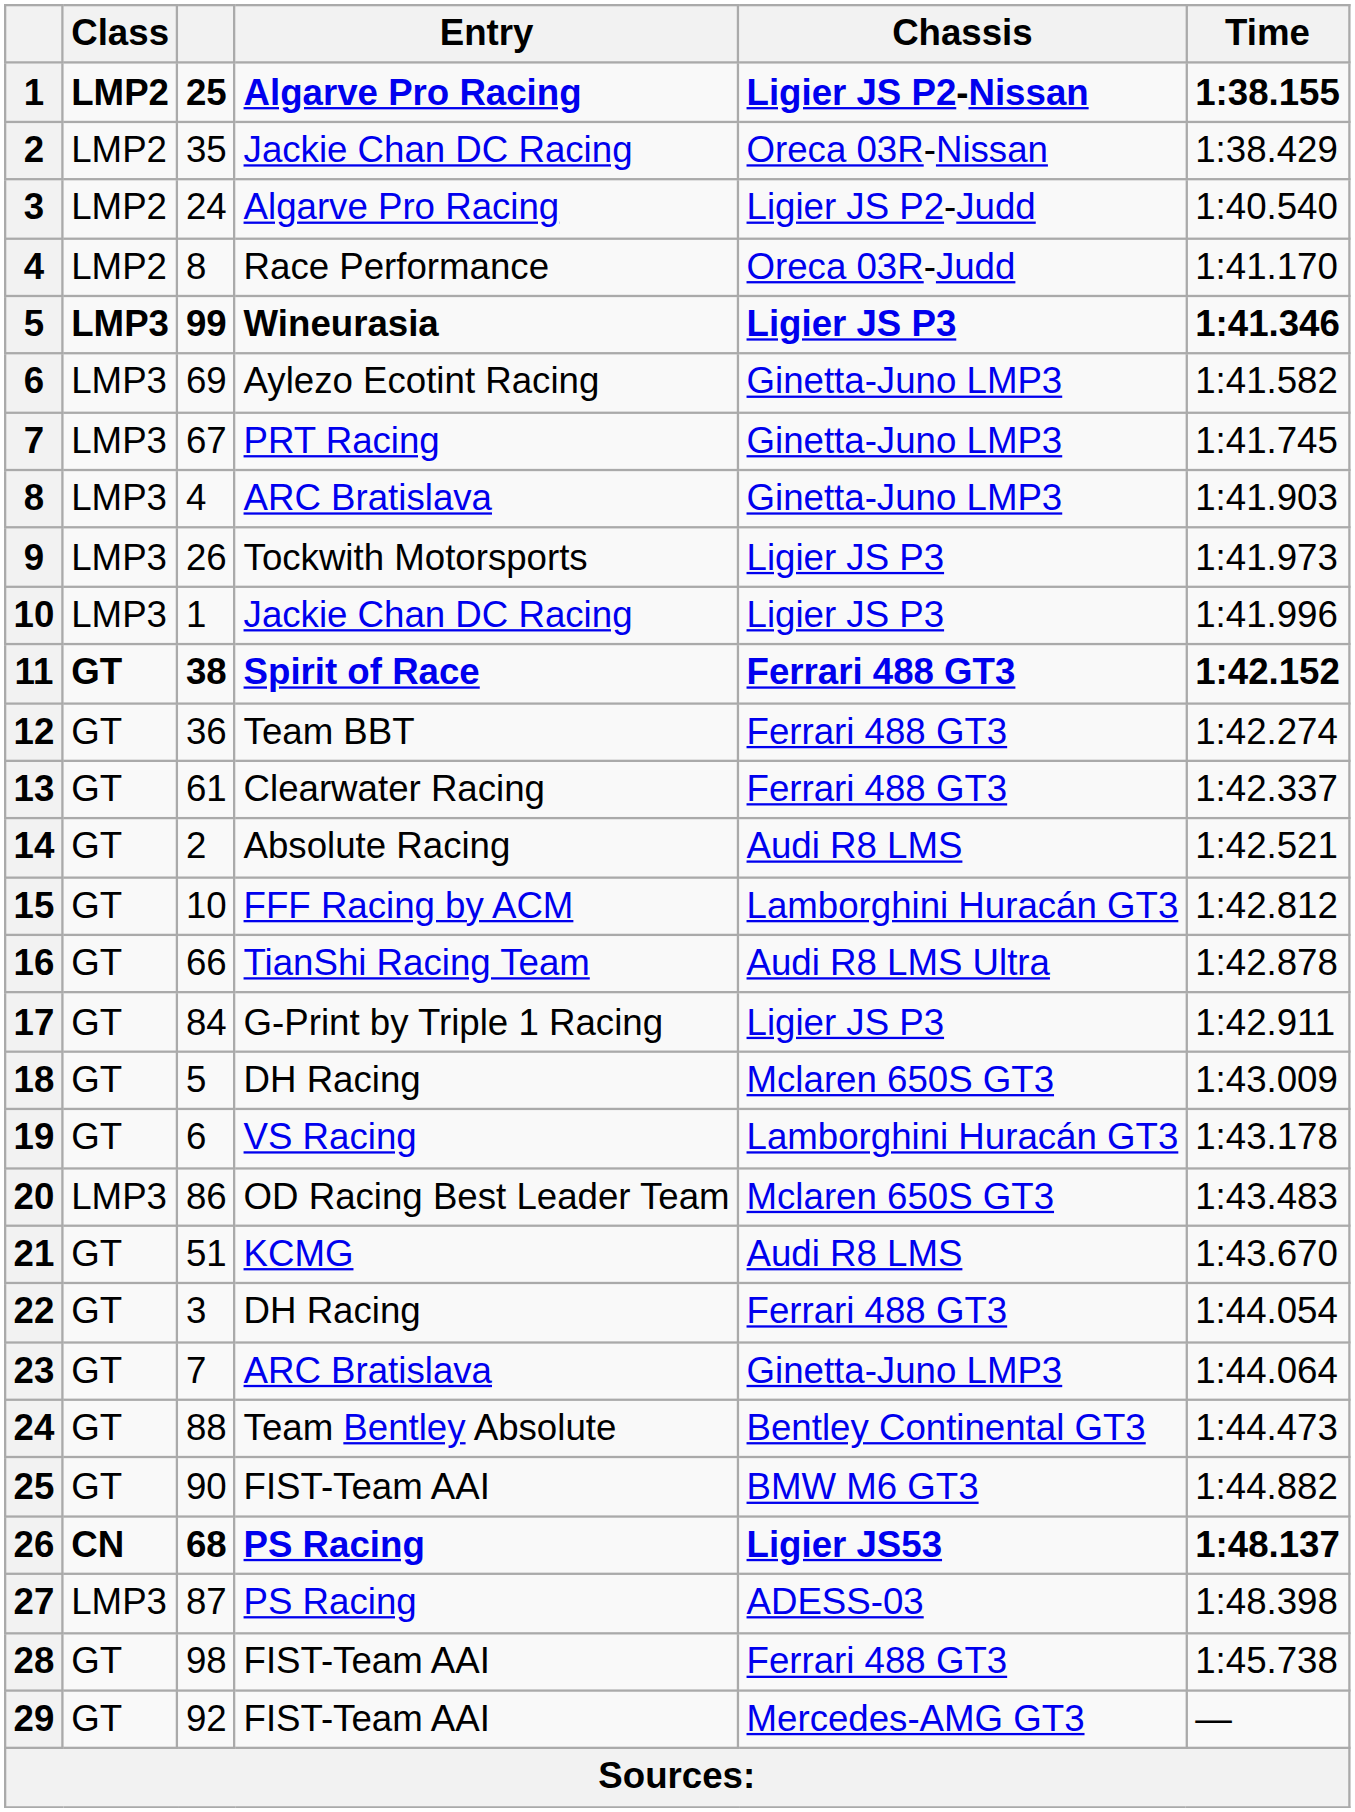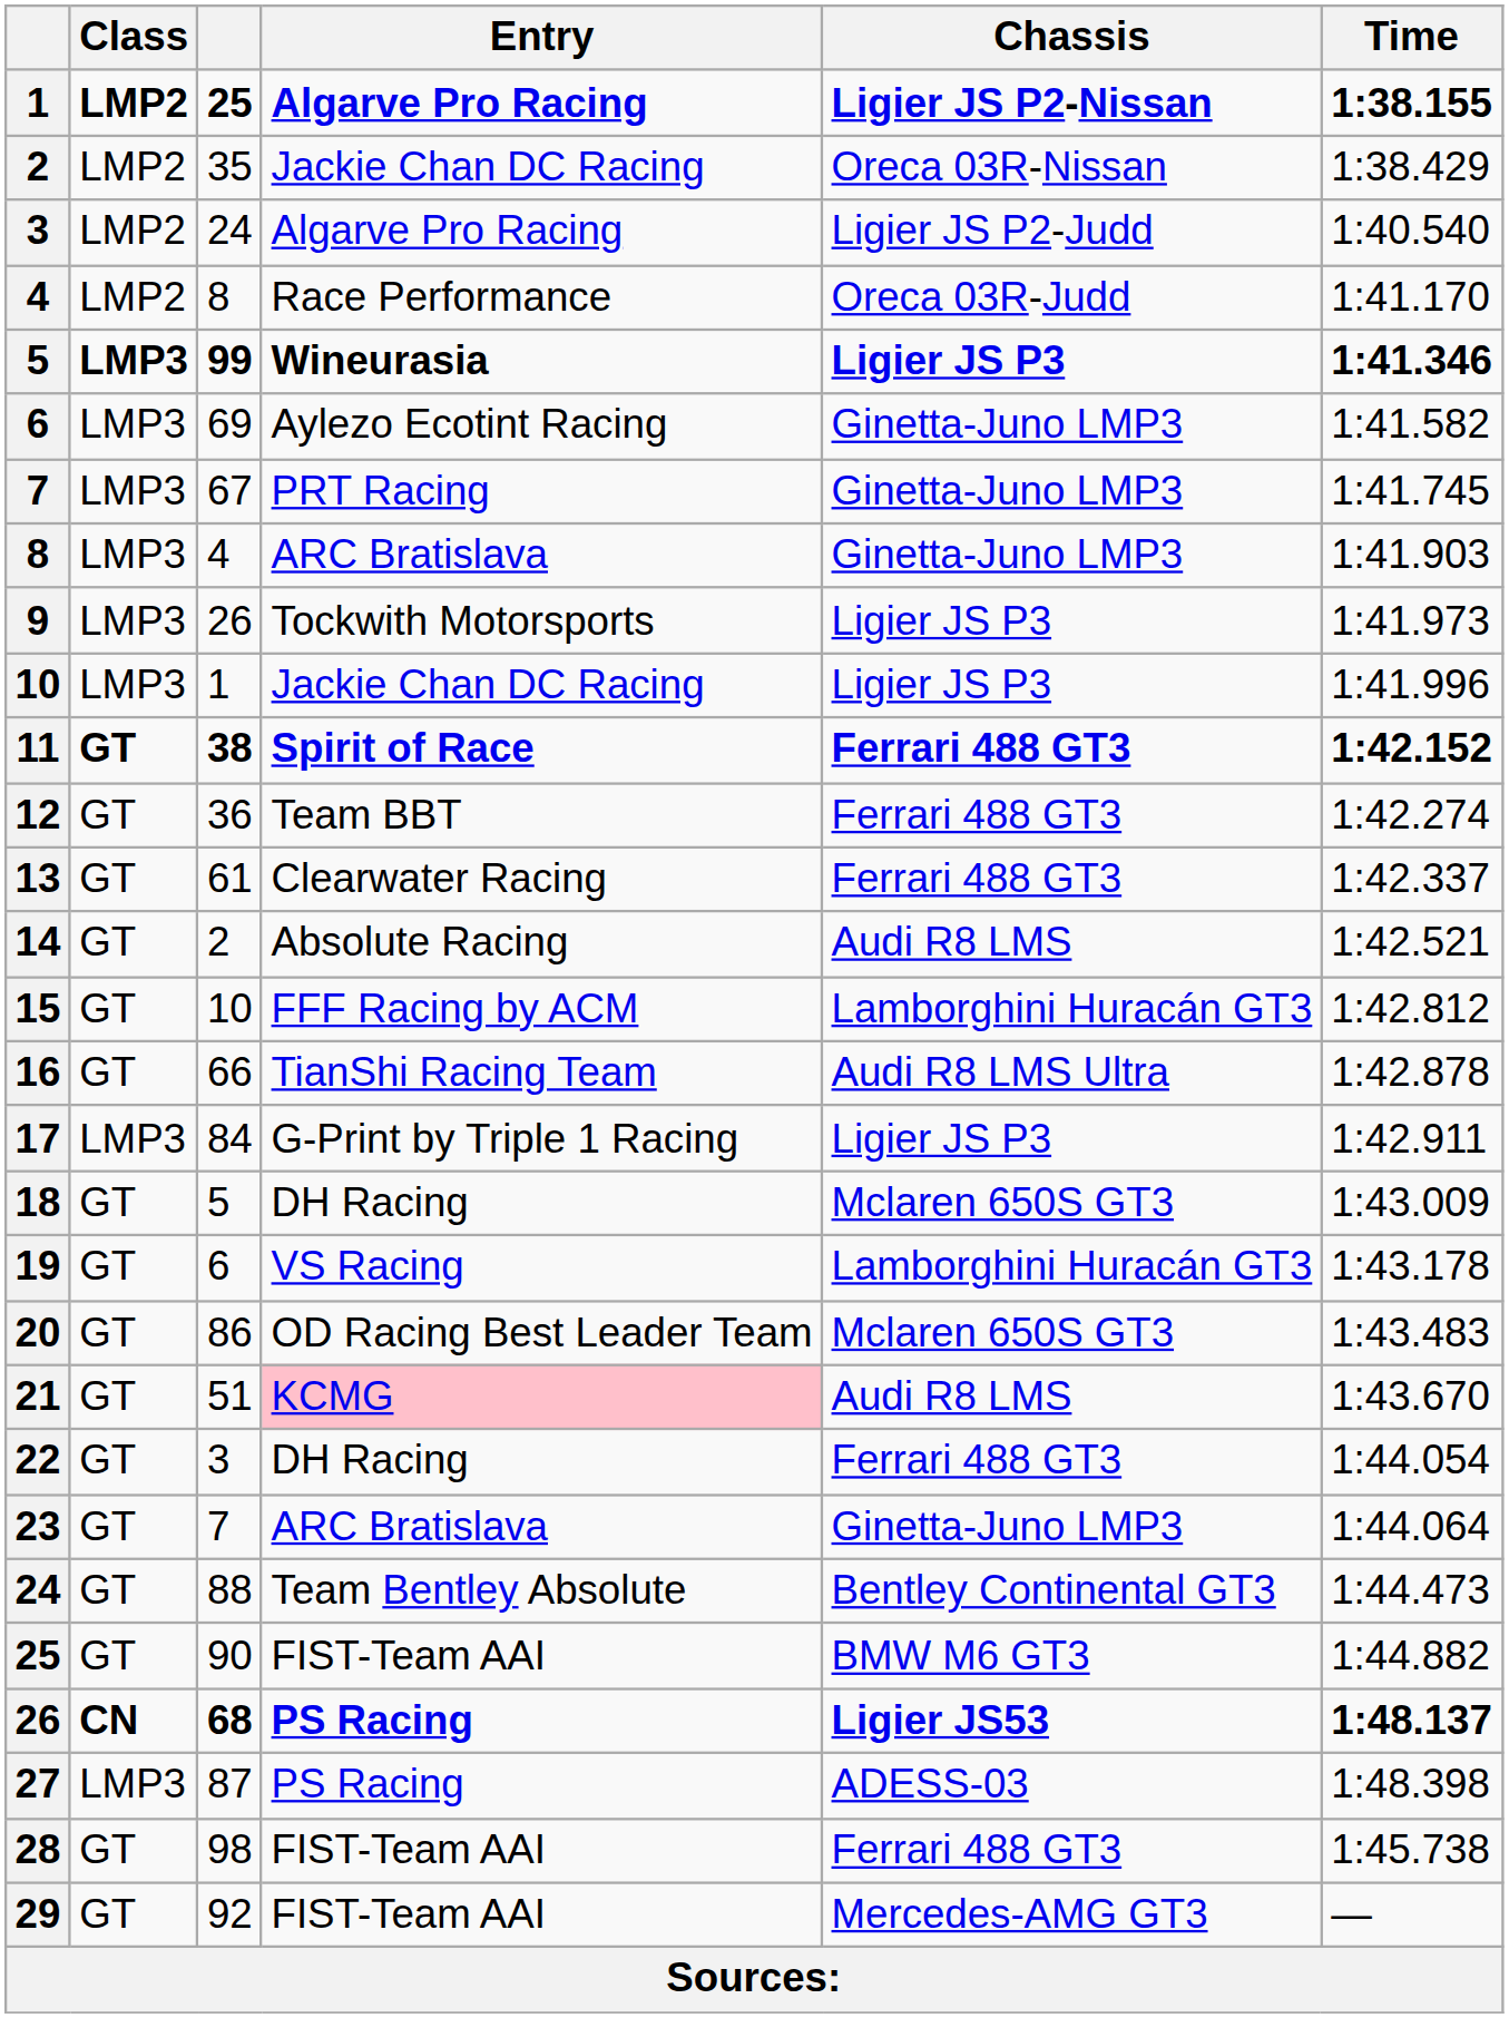 <table class="wikitable">
 <tr>
 <th></th>
 <th>Class</th>
 <th></th>
 <th>Entry</th>
 <th>Chassis</th>
 <th>Time</th>
 </tr>
 <tr>
 <th>1</th>
 <td><strong>LMP2</strong></td>
 <td><strong>25</strong></td>
 <td><strong> <a href='#'>Algarve Pro Racing</a></strong></td>
 <td><strong><a href='#'>Ligier JS P2</a>-<a href='#'>Nissan</a></strong></td>
 <td><strong>1:38.155</strong></td>
 </tr>
 <tr>
 <th>2</th>
 <td>LMP2</td>
 <td>35</td>
 <td> <a href='#'>Jackie Chan DC Racing</a></td>
 <td><a href='#'>Oreca 03R</a>-<a href='#'>Nissan</a></td>
 <td>1:38.429</td>
 </tr>
 <tr>
 <th>3</th>
 <td>LMP2</td>
 <td>24</td>
 <td> <a href='#'>Algarve Pro Racing</a></td>
 <td><a href='#'>Ligier JS P2</a>-<a href='#'>Judd</a></td>
 <td>1:40.540</td>
 </tr>
 <tr>
 <th>4</th>
 <td>LMP2</td>
 <td>8</td>
 <td> Race Performance</td>
 <td><a href='#'>Oreca 03R</a>-<a href='#'>Judd</a></td>
 <td>1:41.170</td>
 </tr>
 <tr>
 <th>5</th>
 <td><strong>LMP3</strong></td>
 <td><strong>99</strong></td>
 <td><strong> Wineurasia</strong></td>
 <td><strong><a href='#'>Ligier JS P3</a></strong></td>
 <td><strong>1:41.346</strong></td>
 </tr>
 <tr>
 <th>6</th>
 <td>LMP3</td>
 <td>69</td>
 <td> Aylezo Ecotint Racing</td>
 <td><a href='#'>Ginetta-Juno LMP3</a></td>
 <td>1:41.582</td>
 </tr>
 <tr>
 <th>7</th>
 <td>LMP3</td>
 <td>67</td>
 <td> <a href='#'>PRT Racing</a></td>
 <td><a href='#'>Ginetta-Juno LMP3</a></td>
 <td>1:41.745</td>
 </tr>
 <tr>
 <th>8</th>
 <td>LMP3</td>
 <td>4</td>
 <td> <a href='#'>ARC Bratislava</a></td>
 <td><a href='#'>Ginetta-Juno LMP3</a></td>
 <td>1:41.903</td>
 </tr>
 <tr>
 <th>9</th>
 <td>LMP3</td>
 <td>26</td>
 <td> Tockwith Motorsports</td>
 <td><a href='#'>Ligier JS P3</a></td>
 <td>1:41.973</td>
 </tr>
 <tr>
 <th>10</th>
 <td>LMP3</td>
 <td>1</td>
 <td> <a href='#'>Jackie Chan DC Racing</a></td>
 <td><a href='#'>Ligier JS P3</a></td>
 <td>1:41.996</td>
 </tr>
 <tr>
 <th>11</th>
 <td><strong>GT</strong></td>
 <td><strong>38</strong></td>
 <td><strong> <a href='#'>Spirit of Race</a></strong></td>
 <td><a href='#'><strong>Ferrari 488 GT3</strong></a></td>
 <td><strong>1:42.152</strong></td>
 </tr>
 <tr>
 <th>12</th>
 <td>GT</td>
 <td>36</td>
 <td> Team BBT</td>
 <td><a href='#'>Ferrari 488 GT3</a></td>
 <td>1:42.274</td>
 </tr>
 <tr>
 <th>13</th>
 <td>GT</td>
 <td>61</td>
 <td> Clearwater Racing</td>
 <td><a href='#'>Ferrari 488 GT3</a></td>
 <td>1:42.337</td>
 </tr>
 <tr>
 <th>14</th>
 <td>GT</td>
 <td>2</td>
 <td> Absolute Racing</td>
 <td><a href='#'>Audi R8 LMS</a></td>
 <td>1:42.521</td>
 </tr>
 <tr>
 <th>15</th>
 <td>GT</td>
 <td>10</td>
 <td> <a href='#'>FFF Racing by ACM</a></td>
 <td><a href='#'>Lamborghini Huracán GT3</a></td>
 <td>1:42.812</td>
 </tr>
 <tr>
 <th>16</th>
 <td>GT</td>
 <td>66</td>
 <td> <a href='#'>TianShi Racing Team</a></td>
 <td><a href='#'>Audi R8 LMS Ultra</a></td>
 <td>1:42.878</td>
 </tr>
 <tr>
 <th>17</th>
-<td>GT</td>
+<td>LMP3</td>
 <td>84</td>
 <td> G-Print by Triple 1 Racing</td>
 <td><a href='#'>Ligier JS P3</a></td>
 <td>1:42.911</td>
 </tr>
 <tr>
 <th>18</th>
 <td>GT</td>
 <td>5</td>
 <td> DH Racing</td>
 <td><a href='#'>Mclaren 650S GT3</a></td>
 <td>1:43.009</td>
 </tr>
 <tr>
 <th>19</th>
 <td>GT</td>
 <td>6</td>
 <td> <a href='#'>VS Racing</a></td>
 <td><a href='#'>Lamborghini Huracán GT3</a></td>
 <td>1:43.178</td>
 </tr>
 <tr>
 <th>20</th>
-<td>LMP3</td>
+<td>GT</td>
 <td>86</td>
 <td> OD Racing Best Leader Team</td>
 <td><a href='#'>Mclaren 650S GT3</a></td>
 <td>1:43.483</td>
 </tr>
 <tr>
 <th>21</th>
 <td>GT</td>
 <td>51</td>
-<td> <a href='#'>KCMG</a></td>
+<td style="background: pink;"> <a href='#'>KCMG</a></td>
 <td><a href='#'>Audi R8 LMS</a></td>
 <td>1:43.670</td>
 </tr>
 <tr>
 <th>22</th>
 <td>GT</td>
 <td>3</td>
 <td> DH Racing</td>
 <td><a href='#'>Ferrari 488 GT3</a></td>
 <td>1:44.054</td>
 </tr>
 <tr>
 <th>23</th>
 <td>GT</td>
 <td>7</td>
 <td> <a href='#'>ARC Bratislava</a></td>
 <td><a href='#'>Ginetta-Juno LMP3</a></td>
 <td>1:44.064</td>
 </tr>
 <tr>
 <th>24</th>
 <td>GT</td>
 <td>88</td>
 <td> Team <a href='#'>Bentley</a> Absolute</td>
 <td><a href='#'>Bentley Continental GT3</a></td>
 <td>1:44.473</td>
 </tr>
 <tr>
 <th>25</th>
 <td>GT</td>
 <td>90</td>
 <td> FIST-Team AAI</td>
 <td><a href='#'>BMW M6 GT3</a></td>
 <td>1:44.882</td>
 </tr>
 <tr>
 <th>26</th>
 <td><strong>CN</strong></td>
 <td><strong>68</strong></td>
 <td><strong> <a href='#'>PS Racing</a></strong></td>
 <td><strong><a href='#'>Ligier JS53</a></strong></td>
 <td><strong>1:48.137</strong></td>
 </tr>
 <tr>
 <th>27</th>
 <td>LMP3</td>
 <td>87</td>
 <td> <a href='#'>PS Racing</a></td>
 <td><a href='#'>ADESS-03</a></td>
 <td>1:48.398</td>
 </tr>
 <tr>
 <th>28</th>
 <td>GT</td>
 <td>98</td>
 <td> FIST-Team AAI</td>
 <td><a href='#'>Ferrari 488 GT3</a></td>
 <td>1:45.738</td>
 </tr>
 <tr>
 <th>29</th>
 <td>GT</td>
 <td>92</td>
 <td> FIST-Team AAI</td>
 <td><a href='#'>Mercedes-AMG GT3</a></td>
 <td>—</td>
 </tr>
 <tr>
 <th colspan="6">Sources:</th>
 </tr>
 </table>
